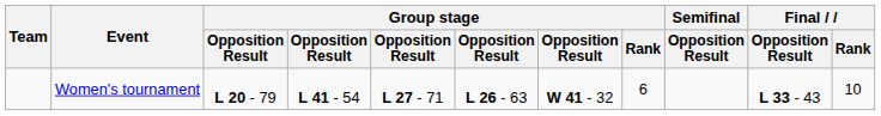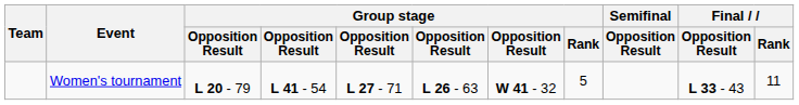 <table class=wikitable style=font-size:90%>
 <tr>
 <th rowspan=2>Team</th>
 <th rowspan=2>Event</th>
 <th colspan=6>Group stage</th>
 <th>Semifinal</th>
 <th colspan=2>Final /  / </th>
 </tr>
 <tr style=font-size:95%>
 <th>Opposition<br>Result</th>
 <th>Opposition<br>Result</th>
 <th>Opposition<br>Result</th>
 <th>Opposition<br>Result</th>
 <th>Opposition<br>Result</th>
 <th>Rank</th>
 <th>Opposition<br>Result</th>
 <th>Opposition<br>Result</th>
 <th>Rank</th>
 </tr>
 <tr align=center>
 <td align=left></td>
 <td align=left><a href='#'>Women's tournament</a></td>
 <td><br><strong>L</strong> <strong>20</strong> - 79</td>
 <td><br><strong>L</strong> <strong>41</strong> - 54</td>
 <td><br><strong>L</strong> <strong>27</strong> - 71</td>
 <td><br><strong>L</strong> <strong>26</strong> - 63</td>
 <td><br><strong>W</strong> <strong>41</strong> - 32</td>
-<td>6</td>
+<td>5</td>
 <td></td>
 <td><br><strong>L</strong> <strong>33</strong> - 43</td>
-<td>10</td>
+<td>11</td>
 </tr>
 </table>
